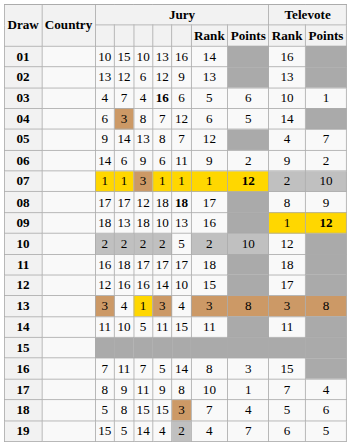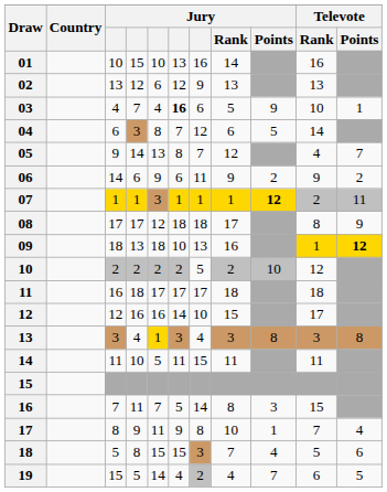 <table class="sortable wikitable collapsible plainrowheaders" style="text-align:center;">
 <tr>
 </tr>
 <tr>
 <th scope="col" rowspan="2">Draw</th>
 <th scope="col" rowspan="2">Country</th>
 <th scope="col" colspan="7">Jury</th>
 <th scope="col" colspan="2">Televote</th>
 </tr>
 <tr>
 <th scope="col"><small></small></th>
 <th scope="col"><small></small></th>
 <th scope="col"><small></small></th>
 <th scope="col"><small></small></th>
 <th scope="col"><small></small></th>
 <th scope="col">Rank</th>
 <th scope="col">Points</th>
 <th scope="col">Rank</th>
 <th scope="col">Points</th>
 </tr>
 <tr>
 <th scope="row" style="text-align:center;">01</th>
 <td style="text-align:left;"></td>
 <td>10</td>
 <td>15</td>
 <td>10</td>
 <td>13</td>
 <td>16</td>
 <td>14</td>
 <td style="background:#AAAAAA;"></td>
 <td>16</td>
 <td style="background:#AAAAAA;"></td>
 </tr>
 <tr>
 <th scope="row" style="text-align:center;">02</th>
 <td style="text-align:left;"></td>
 <td>13</td>
 <td>12</td>
 <td>6</td>
 <td>12</td>
 <td>9</td>
 <td>13</td>
 <td style="background:#AAAAAA;"></td>
 <td>13</td>
 <td style="background:#AAAAAA;"></td>
 </tr>
 <tr>
 <th scope="row" style="text-align:center;">03</th>
 <td style="text-align:left;"></td>
 <td>4</td>
 <td>7</td>
 <td>4</td>
 <td><strong>16</strong></td>
 <td>6</td>
 <td>5</td>
-<td>6</td>
+<td>9</td>
 <td>10</td>
 <td>1</td>
 </tr>
 <tr>
 <th scope="row" style="text-align:center;">04</th>
 <td style="text-align:left;"></td>
 <td>6</td>
 <td style="background:#CC9966;">3</td>
 <td>8</td>
 <td>7</td>
 <td>12</td>
 <td>6</td>
 <td>5</td>
 <td>14</td>
 <td style="background:#AAAAAA;"></td>
 </tr>
 <tr>
 <th scope="row" style="text-align:center;">05</th>
 <td style="text-align:left;"></td>
 <td>9</td>
 <td>14</td>
 <td>13</td>
 <td>8</td>
 <td>7</td>
 <td>12</td>
 <td style="background:#AAAAAA;"></td>
 <td>4</td>
 <td>7</td>
 </tr>
 <tr>
 <th scope="row" style="text-align:center;">06</th>
 <td style="text-align:left;"></td>
 <td>14</td>
 <td>6</td>
 <td>9</td>
 <td>6</td>
 <td>11</td>
 <td>9</td>
 <td>2</td>
 <td>9</td>
 <td>2</td>
 </tr>
 <tr>
 <th scope="row" style="text-align:center;">07</th>
 <td style="text-align:left;"></td>
 <td style="background:gold;">1</td>
 <td style="background:gold;">1</td>
 <td style="background:#CC9966;">3</td>
 <td style="background:gold;">1</td>
 <td style="background:gold;">1</td>
 <td style="background:gold;">1</td>
 <td style="background:gold;"><strong>12</strong></td>
 <td style="background:silver;">2</td>
-<td style="background:silver;">10</td>
+<td style="background:silver;">11</td>
 </tr>
 <tr>
 <th scope="row" style="text-align:center;">08</th>
 <td style="text-align:left;"></td>
 <td>17</td>
 <td>17</td>
 <td>12</td>
 <td>18</td>
-<td><strong>18</strong></td>
+<td>18</td>
 <td>17</td>
 <td style="background:#AAAAAA;"></td>
 <td>8</td>
 <td>9</td>
 </tr>
 <tr>
 <th scope="row" style="text-align:center;">09</th>
 <td style="text-align:left;"></td>
 <td>18</td>
 <td>13</td>
 <td>18</td>
 <td>10</td>
 <td>13</td>
 <td>16</td>
 <td style="background:#AAAAAA;"></td>
 <td style="background:gold;">1</td>
 <td style="background:gold;"><strong>12</strong></td>
 </tr>
 <tr>
 <th scope="row" style="text-align:center;">10</th>
 <td style="text-align:left;"></td>
 <td style="background:silver;">2</td>
 <td style="background:silver;">2</td>
 <td style="background:silver;">2</td>
 <td style="background:silver;">2</td>
 <td>5</td>
 <td style="background:silver;">2</td>
 <td style="background:silver;">10</td>
 <td>12</td>
 <td style="background:#AAAAAA;"></td>
 </tr>
 <tr>
 <th scope="row" style="text-align:center;">11</th>
 <td style="text-align:left;"></td>
 <td>16</td>
 <td>18</td>
 <td>17</td>
 <td>17</td>
 <td>17</td>
 <td>18</td>
 <td style="background:#AAAAAA;"></td>
 <td>18</td>
 <td style="background:#AAAAAA;"></td>
 </tr>
 <tr>
 <th scope="row" style="text-align:center;">12</th>
 <td style="text-align:left;"></td>
 <td>12</td>
 <td>16</td>
 <td>16</td>
 <td>14</td>
 <td>10</td>
 <td>15</td>
 <td style="background:#AAAAAA;"></td>
 <td>17</td>
 <td style="background:#AAAAAA;"></td>
 </tr>
 <tr>
 <th scope="row" style="text-align:center;">13</th>
 <td style="text-align:left;"></td>
 <td style="background:#CC9966;">3</td>
 <td>4</td>
 <td style="background:gold;">1</td>
 <td style="background:#CC9966;">3</td>
 <td>4</td>
 <td style="background:#CC9966;">3</td>
 <td style="background:#CC9966;">8</td>
 <td style="background:#CC9966;">3</td>
 <td style="background:#CC9966;">8</td>
 </tr>
 <tr>
 <th scope="row" style="text-align:center;">14</th>
 <td style="text-align:left;"></td>
 <td>11</td>
 <td>10</td>
 <td>5</td>
 <td>11</td>
 <td>15</td>
 <td>11</td>
 <td style="background:#AAAAAA;"></td>
 <td>11</td>
 <td style="background:#AAAAAA;"></td>
 </tr>
 <tr class="sortbottom">
 <th scope="row" style="text-align:center;">15</th>
 <td style="text-align:left;"></td>
 <td style="background:#AAAAAA;"></td>
 <td style="background:#AAAAAA;"></td>
 <td style="background:#AAAAAA;"></td>
 <td style="background:#AAAAAA;"></td>
 <td style="background:#AAAAAA;"></td>
 <td style="background:#AAAAAA;"></td>
 <td style="background:#AAAAAA;"></td>
 <td style="background:#AAAAAA;"></td>
 <td style="background:#AAAAAA;"></td>
 </tr>
 <tr>
 <th scope="row" style="text-align:center;">16</th>
 <td style="text-align:left;"></td>
 <td>7</td>
 <td>11</td>
 <td>7</td>
 <td>5</td>
 <td>14</td>
 <td>8</td>
 <td>3</td>
 <td>15</td>
 <td style="background:#AAAAAA;"></td>
 </tr>
 <tr>
 <th scope="row" style="text-align:center;">17</th>
 <td style="text-align:left;"></td>
 <td>8</td>
 <td>9</td>
 <td>11</td>
 <td>9</td>
 <td>8</td>
 <td>10</td>
 <td>1</td>
 <td>7</td>
 <td>4</td>
 </tr>
 <tr>
 <th scope="row" style="text-align:center;">18</th>
 <td style="text-align:left;"></td>
 <td>5</td>
 <td>8</td>
 <td>15</td>
 <td>15</td>
 <td style="background:#CC9966;">3</td>
 <td>7</td>
 <td>4</td>
 <td>5</td>
 <td>6</td>
 </tr>
 <tr>
 <th scope="row" style="text-align:center;">19</th>
 <td style="text-align:left;"></td>
 <td>15</td>
 <td>5</td>
 <td>14</td>
 <td>4</td>
 <td style="background:silver;">2</td>
 <td>4</td>
 <td>7</td>
 <td>6</td>
 <td>5</td>
 </tr>
 </table>
